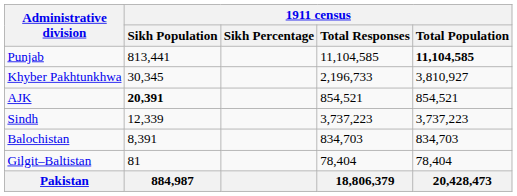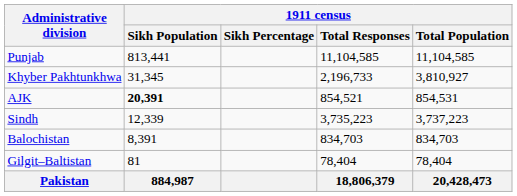 <table class="wikitable sortable">
 <tr>
 <th rowspan="2"><a href='#'>Administrative<br>division</a></th>
 <th colspan="4"><a href='#'>1911 census</a></th>
 </tr>
 <tr>
 <th>Sikh Population</th>
 <th>Sikh Percentage</th>
 <th>Total Responses</th>
 <th>Total Population</th>
 </tr>
 <tr>
 <td><a href='#'>Punjab</a></td>
 <td>813,441</td>
 <td></td>
 <td>11,104,585</td>
-<td><strong>11,104,585</strong></td>
+<td>11,104,585</td>
 </tr>
 <tr>
 <td><a href='#'>Khyber Pakhtunkhwa</a></td>
-<td>30,345</td>
+<td>31,345</td>
 <td></td>
 <td>2,196,733</td>
 <td>3,810,927</td>
 </tr>
 <tr>
 <td><a href='#'>AJK</a></td>
 <td><strong>20,391</strong></td>
 <td></td>
 <td>854,521</td>
-<td>854,521</td>
+<td>854,531</td>
 </tr>
 <tr>
 <td><a href='#'>Sindh</a></td>
 <td>12,339</td>
 <td></td>
-<td>3,737,223</td>
+<td>3,735,223</td>
 <td>3,737,223</td>
 </tr>
 <tr>
 <td><a href='#'>Balochistan</a></td>
 <td>8,391</td>
 <td></td>
 <td>834,703</td>
 <td>834,703</td>
 </tr>
 <tr>
 <td><a href='#'>Gilgit–Baltistan</a></td>
 <td>81</td>
 <td></td>
 <td>78,404</td>
 <td>78,404</td>
 </tr>
 <tr>
 <th><a href='#'>Pakistan</a></th>
 <th>884,987</th>
 <th></th>
 <th>18,806,379</th>
 <th>20,428,473</th>
 </tr>
 </table>
